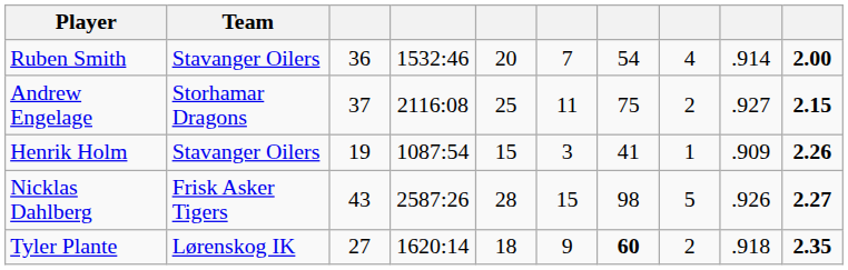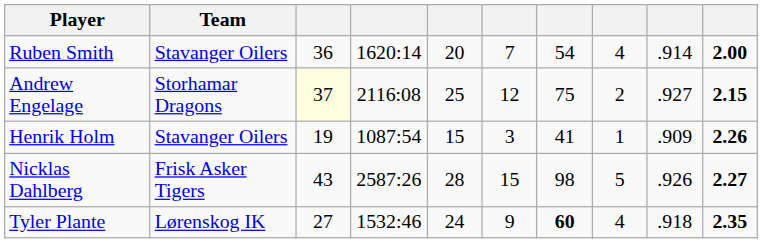 <table class="wikitable sortable" style="text-align:center">
 <tr>
 <th bgcolor="#DDDDFF" width="18.5%">Player</th>
 <th bgcolor="#DDDDFF" width="18.5%">Team</th>
 <th bgcolor="#DDDDFF" width="7%"></th>
 <th bgcolor="#DDDDFF" width="7%"></th>
 <th bgcolor="#DDDDFF" width="7%"></th>
 <th bgcolor="#DDDDFF" width="7%"></th>
 <th bgcolor="#DDDDFF" width="7%"></th>
 <th bgcolor="#DDDDFF" width="7%"></th>
 <th bgcolor="#DDDDFF" width="7%"></th>
 <th bgcolor="#DDDDFF" width="7%"></th>
 </tr>
 <tr>
 <td align=left> <a href='#'>Ruben Smith</a></td>
 <td align=left><a href='#'>Stavanger Oilers</a></td>
 <td>36</td>
-<td>1532:46</td>
+<td>1620:14</td>
 <td>20</td>
 <td>7</td>
 <td>54</td>
 <td>4</td>
 <td>.914</td>
 <td><strong>2.00</strong></td>
 </tr>
 <tr>
 <td align=left> <a href='#'>Andrew Engelage</a></td>
 <td align=left><a href='#'>Storhamar Dragons</a></td>
-<td>37</td>
+<td style="background: lightyellow;">37</td>
 <td>2116:08</td>
 <td>25</td>
-<td>11</td>
+<td>12</td>
 <td>75</td>
 <td>2</td>
 <td>.927</td>
 <td><strong>2.15</strong></td>
 </tr>
 <tr>
 <td align=left> <a href='#'>Henrik Holm</a></td>
 <td align=left><a href='#'>Stavanger Oilers</a></td>
 <td>19</td>
 <td>1087:54</td>
 <td>15</td>
 <td>3</td>
 <td>41</td>
 <td>1</td>
 <td>.909</td>
 <td><strong>2.26</strong></td>
 </tr>
 <tr>
 <td align=left> <a href='#'>Nicklas Dahlberg</a></td>
 <td align=left><a href='#'>Frisk Asker Tigers</a></td>
 <td>43</td>
 <td>2587:26</td>
 <td>28</td>
 <td>15</td>
 <td>98</td>
 <td>5</td>
 <td>.926</td>
 <td><strong>2.27</strong></td>
 </tr>
 <tr>
 <td align=left> <a href='#'>Tyler Plante</a></td>
 <td align=left><a href='#'>Lørenskog IK</a></td>
 <td>27</td>
-<td>1620:14</td>
-<td>18</td>
+<td>1532:46</td>
+<td>24</td>
 <td>9</td>
 <td><strong>60</strong></td>
-<td>2</td>
+<td>4</td>
 <td>.918</td>
 <td><strong>2.35</strong></td>
 </tr>
 </table>
